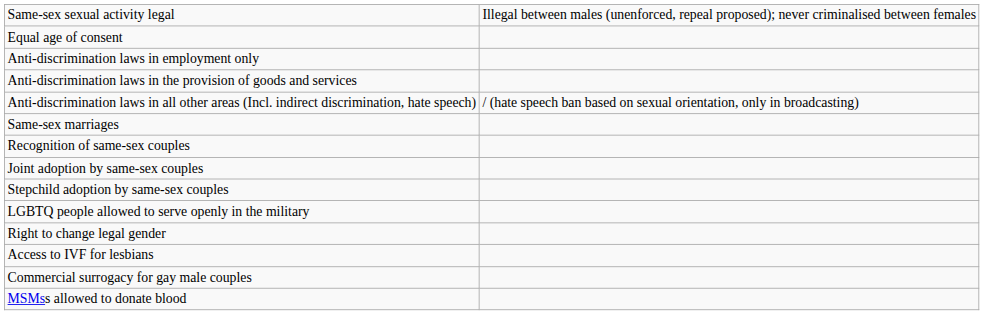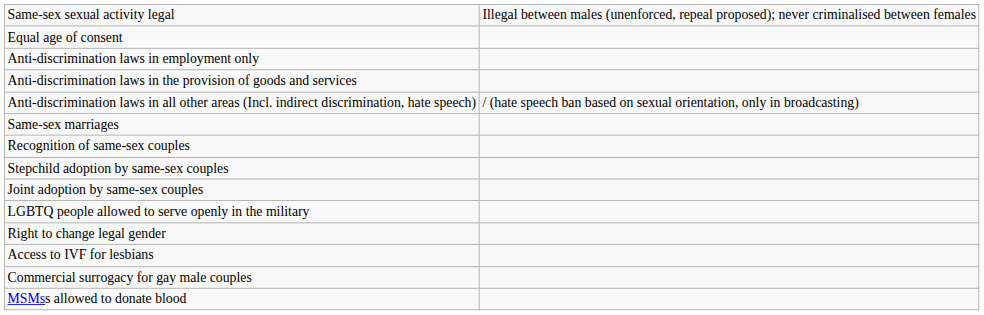 <table class="wikitable">
 <tr>
 <td>Same-sex sexual activity legal</td>
 <td> Illegal between males (unenforced, repeal proposed); never criminalised between females</td>
 </tr>
 <tr>
 <td>Equal age of consent</td>
 <td></td>
 </tr>
 <tr>
 <td>Anti-discrimination laws in employment only</td>
 <td></td>
 </tr>
 <tr>
 <td>Anti-discrimination laws in the provision of goods and services</td>
 <td></td>
 </tr>
 <tr>
 <td>Anti-discrimination laws in all other areas (Incl. indirect discrimination, hate speech)</td>
 <td>/ (hate speech ban based on sexual orientation, only in broadcasting)</td>
 </tr>
 <tr>
 <td>Same-sex marriages</td>
 <td></td>
 </tr>
 <tr>
 <td>Recognition of same-sex couples</td>
 <td></td>
 </tr>
 <tr>
-<td>Joint adoption by same-sex couples</td>
+<td>Stepchild adoption by same-sex couples</td>
 <td></td>
 </tr>
 <tr>
-<td>Stepchild adoption by same-sex couples</td>
+<td>Joint adoption by same-sex couples</td>
 <td></td>
 </tr>
 <tr>
 <td>LGBTQ people allowed to serve openly in the military</td>
 <td></td>
 </tr>
 <tr>
 <td>Right to change legal gender</td>
 <td></td>
 </tr>
 <tr>
 <td>Access to IVF for lesbians</td>
 <td></td>
 </tr>
 <tr>
 <td>Commercial surrogacy for gay male couples</td>
 <td></td>
 </tr>
 <tr>
 <td><a href='#'>MSMs</a>s allowed to donate blood</td>
 <td></td>
 </tr>
 </table>
